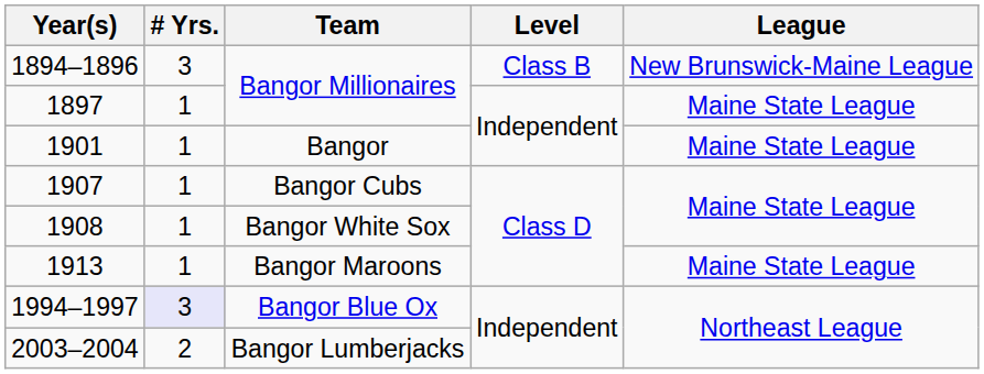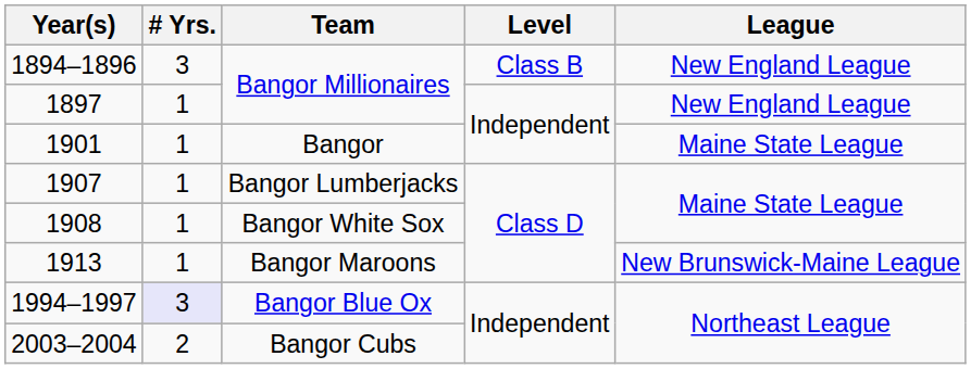 <table class="wikitable" style="text-align:center; font-size: 95%;">
 <tr>
 <th>Year(s)</th>
 <th># Yrs.</th>
 <th>Team</th>
 <th>Level</th>
 <th>League</th>
 </tr>
 <tr>
 <td>1894–1896</td>
 <td>3</td>
 <td rowspan=2><a href='#'>Bangor Millionaires</a></td>
 <td><a href='#'>Class B</a></td>
-<td><a href='#'>New Brunswick-Maine League</a></td>
+<td><a href='#'>New England League</a></td>
 </tr>
 <tr>
 <td>1897</td>
 <td>1</td>
 <td rowspan=2>Independent</td>
-<td><a href='#'>Maine State League</a></td>
+<td><a href='#'>New England League</a></td>
 </tr>
 <tr>
 <td>1901</td>
 <td>1</td>
 <td>Bangor</td>
 <td><a href='#'>Maine State League</a></td>
 </tr>
 <tr>
 <td>1907</td>
 <td>1</td>
-<td>Bangor Cubs</td>
+<td>Bangor Lumberjacks</td>
 <td rowspan=3><a href='#'>Class D</a></td>
 <td rowspan=2><a href='#'>Maine State League</a></td>
 </tr>
 <tr>
 <td>1908</td>
 <td>1</td>
 <td>Bangor White Sox</td>
 </tr>
 <tr>
 <td>1913</td>
 <td>1</td>
 <td>Bangor Maroons</td>
-<td><a href='#'>Maine State League</a></td>
+<td><a href='#'>New Brunswick-Maine League</a></td>
 </tr>
 <tr>
 <td>1994–1997</td>
 <td style="background: lavender;">3</td>
 <td><a href='#'>Bangor Blue Ox</a></td>
 <td rowspan=2>Independent</td>
 <td rowspan=2><a href='#'>Northeast League</a></td>
 </tr>
 <tr>
 <td>2003–2004</td>
 <td>2</td>
-<td>Bangor Lumberjacks</td>
+<td>Bangor Cubs</td>
 </tr>
 </table>
